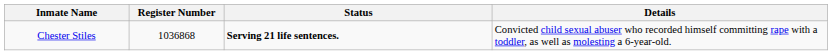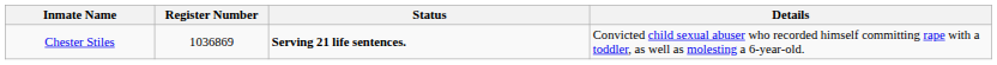 <table class="wikitable sortable">
 <tr>
 <th width=13%>Inmate Name</th>
 <th width=10%>Register Number</th>
 <th width=28%>Status</th>
 <th width=35%>Details</th>
 </tr>
 <tr>
 <td style="text-align:center;"><a href='#'>Chester Stiles</a></td>
-<td style="text-align:center;">1036868</td>
+<td style="text-align:center;">1036869</td>
 <td><strong>Serving 21 life sentences.</strong></td>
 <td>Convicted <a href='#'> child sexual abuser</a> who recorded himself committing <a href='#'>rape</a> with a <a href='#'>toddler</a>, as well as <a href='#'>molesting</a> a 6-year-old.</td>
 </tr>
 </table>
